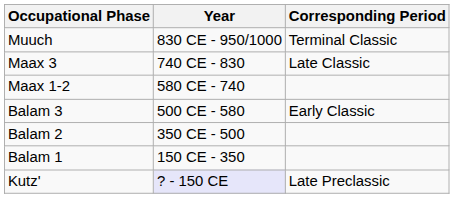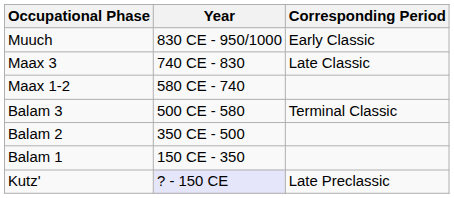 <table class="wikitable">
 <tr>
 <th><strong>Occupational Phase</strong></th>
 <th>Year</th>
 <th>Corresponding Period</th>
 </tr>
 <tr>
 <td>Muuch</td>
 <td>830 CE - 950/1000</td>
-<td>Terminal Classic</td>
+<td>Early Classic</td>
 </tr>
 <tr>
 <td>Maax 3</td>
 <td>740 CE - 830</td>
 <td>Late Classic</td>
 </tr>
 <tr>
 <td>Maax 1-2</td>
 <td>580 CE - 740</td>
 <td></td>
 </tr>
 <tr>
 <td>Balam 3</td>
 <td>500 CE - 580</td>
-<td>Early Classic</td>
+<td>Terminal Classic</td>
 </tr>
 <tr>
 <td>Balam 2</td>
 <td>350 CE - 500</td>
 <td></td>
 </tr>
 <tr>
 <td>Balam 1</td>
 <td>150 CE - 350</td>
 <td></td>
 </tr>
 <tr>
 <td>Kutz'</td>
 <td style="background: lavender;">? - 150 CE</td>
 <td>Late Preclassic</td>
 </tr>
 </table>
